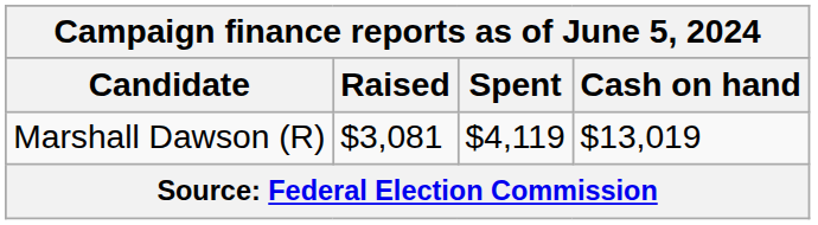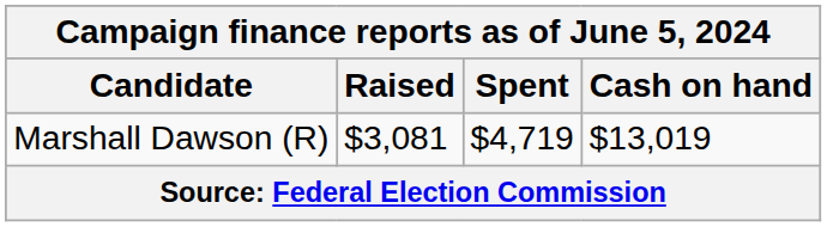 <table class="wikitable sortable">
 <tr>
 <th colspan=4>Campaign finance reports as of June 5, 2024</th>
 </tr>
 <tr style="text-align:center;">
 <th>Candidate</th>
 <th>Raised</th>
 <th>Spent</th>
 <th>Cash on hand</th>
 </tr>
 <tr>
 <td>Marshall Dawson (R)</td>
 <td>$3,081</td>
-<td>$4,119</td>
+<td>$4,719</td>
 <td>$13,019</td>
 </tr>
 <tr>
 <th colspan="4"><small>Source: <a href='#'>Federal Election Commission</a></small></th>
 </tr>
 </table>
